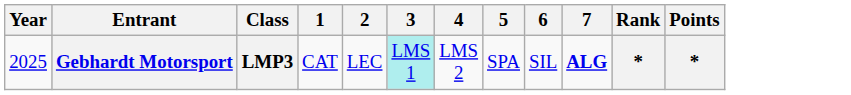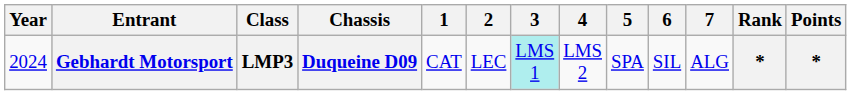 <table class="wikitable" style="text-align:center; font-size:85%">
 <tr>
 <th>Year</th>
 <th>Entrant</th>
 <th>Class</th>
+<th>Chassis</th>
 <th>1</th>
 <th>2</th>
 <th>3</th>
 <th>4</th>
 <th>5</th>
 <th>6</th>
 <th>7</th>
 <th>Rank</th>
 <th>Points</th>
 </tr>
 <tr>
-<td><a href='#'>2025</a></td>
+<td><a href='#'>2024</a></td>
 <th nowrap><a href='#'>Gebhardt Motorsport</a></th>
 <th>LMP3</th>
+<th nowrap><a href='#'>Duqueine D09</a></th>
 <td><a href='#'>CAT</a></td>
 <td><a href='#'>LEC</a></td>
 <td style="background: paleturquoise;"><a href='#'>LMS<br>1</a></td>
 <td><a href='#'>LMS<br>2</a></td>
 <td><a href='#'>SPA</a></td>
 <td><a href='#'>SIL</a></td>
-<td><strong><a href='#'>ALG</a></strong></td>
+<td><a href='#'>ALG</a></td>
 <th>*</th>
 <th>*</th>
 </tr>
 </table>
